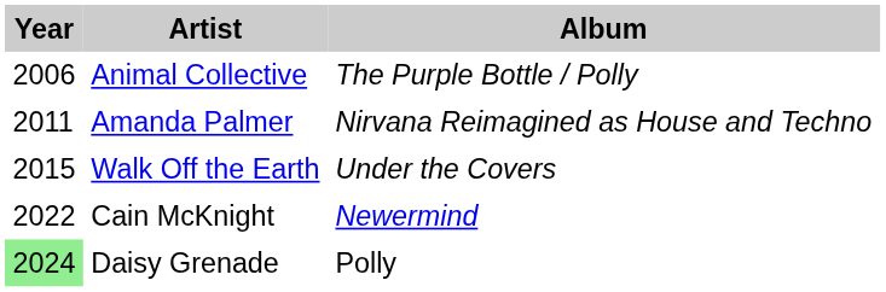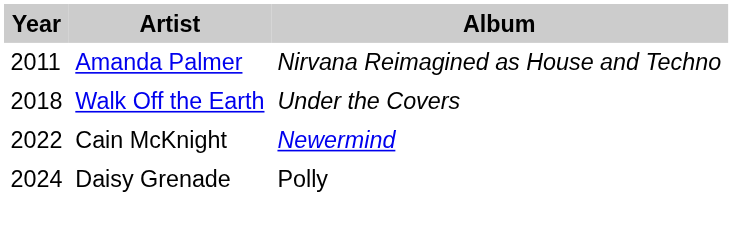 <table cellpadding="4" cellspacing="0" style="margin: 0 1em 1em 0; font-size: 90%;">
 <tr style="background:#ccc;">
 <th>Year</th>
 <th>Artist</th>
 <th>Album</th>
 </tr>
 <tr>
-<td>2006</td>
-<td><a href='#'>Animal Collective</a></td>
-<td><em>The Purple Bottle / Polly</em></td>
-</tr>
-<tr>
 <td>2011</td>
 <td><a href='#'>Amanda Palmer</a></td>
 <td><em>Nirvana Reimagined as House and Techno</em></td>
 </tr>
 <tr>
-<td>2015</td>
+<td>2018</td>
 <td><a href='#'>Walk Off the Earth</a></td>
 <td><em>Under the Covers</em></td>
 </tr>
 <tr>
 <td>2022</td>
 <td>Cain McKnight</td>
 <td><em><a href='#'>Newermind</a></em></td>
 </tr>
 <tr>
-<td style="background: lightgreen;">2024</td>
+<td>2024</td>
 <td>Daisy Grenade</td>
 <td>Polly</td>
 </tr>
 </table>
